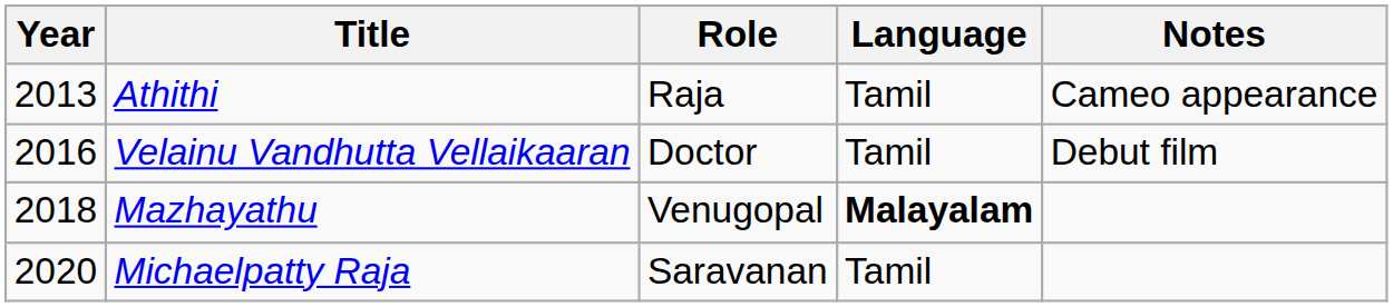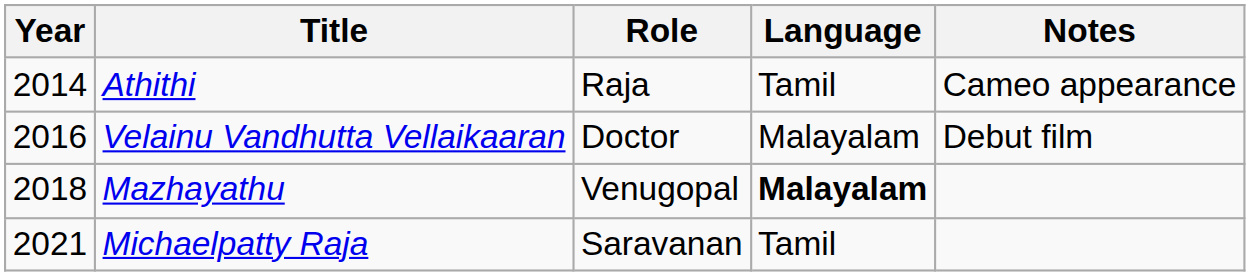 <table class="wikitable sortable">
 <tr>
 <th scope="col">Year</th>
 <th scope="col">Title</th>
 <th scope="col">Role</th>
 <th scope="col">Language</th>
 <th scope="col">Notes</th>
 </tr>
 <tr>
-<td>2013</td>
+<td>2014</td>
 <td><em><a href='#'>Athithi</a></em></td>
 <td>Raja</td>
 <td>Tamil</td>
 <td>Cameo appearance</td>
 </tr>
 <tr>
 <td>2016</td>
 <td><em><a href='#'>Velainu Vandhutta Vellaikaaran</a></em></td>
 <td>Doctor</td>
-<td>Tamil</td>
+<td>Malayalam</td>
 <td>Debut film</td>
 </tr>
 <tr>
 <td>2018</td>
 <td><em><a href='#'>Mazhayathu</a></em></td>
 <td>Venugopal</td>
 <td><strong>Malayalam</strong></td>
 <td></td>
 </tr>
 <tr>
-<td>2020</td>
+<td>2021</td>
 <td><em><a href='#'>Michaelpatty Raja</a></em></td>
 <td>Saravanan</td>
 <td>Tamil</td>
 <td></td>
 </tr>
 </table>
